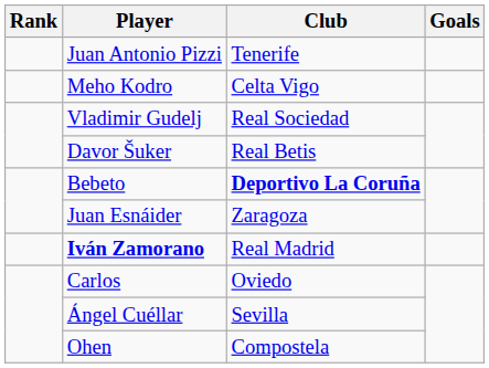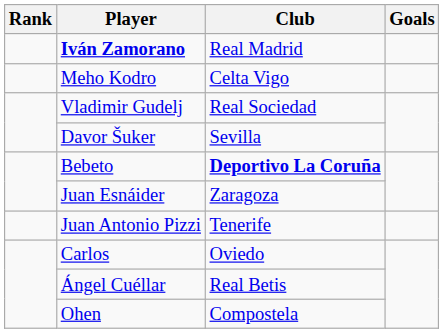 <table class="wikitable">
 <tr>
 <th>Rank</th>
 <th>Player</th>
 <th>Club</th>
 <th>Goals</th>
 </tr>
 <tr>
 <td></td>
-<td> <a href='#'>Juan Antonio Pizzi</a></td>
-<td><a href='#'>Tenerife</a></td>
+<td> <strong><a href='#'>Iván Zamorano</a></strong></td>
+<td><a href='#'>Real Madrid</a></td>
 <td></td>
 </tr>
 <tr>
 <td></td>
 <td> <a href='#'>Meho Kodro</a></td>
 <td><a href='#'>Celta Vigo</a></td>
 <td></td>
 </tr>
 <tr>
 <td rowspan="2"></td>
 <td> <a href='#'>Vladimir Gudelj</a></td>
 <td><a href='#'>Real Sociedad</a></td>
 <td rowspan="2"></td>
 </tr>
 <tr>
 <td> <a href='#'>Davor Šuker</a></td>
-<td><a href='#'>Real Betis</a></td>
+<td><a href='#'>Sevilla</a></td>
 </tr>
 <tr>
 <td rowspan="2"></td>
 <td> <a href='#'>Bebeto</a></td>
 <td><strong><a href='#'>Deportivo La Coruña</a></strong></td>
 <td rowspan="2"></td>
 </tr>
 <tr>
 <td> <a href='#'>Juan Esnáider</a></td>
 <td><a href='#'>Zaragoza</a></td>
 </tr>
 <tr>
 <td></td>
-<td> <strong><a href='#'>Iván Zamorano</a></strong></td>
-<td><a href='#'>Real Madrid</a></td>
+<td> <a href='#'>Juan Antonio Pizzi</a></td>
+<td><a href='#'>Tenerife</a></td>
 <td></td>
 </tr>
 <tr>
 <td rowspan="3"></td>
 <td> <a href='#'>Carlos</a></td>
 <td><a href='#'>Oviedo</a></td>
 <td rowspan="3"></td>
 </tr>
 <tr>
 <td> <a href='#'>Ángel Cuéllar</a></td>
-<td><a href='#'>Sevilla</a></td>
+<td><a href='#'>Real Betis</a></td>
 </tr>
 <tr>
 <td> <a href='#'>Ohen</a></td>
 <td><a href='#'>Compostela</a></td>
 </tr>
 </table>
